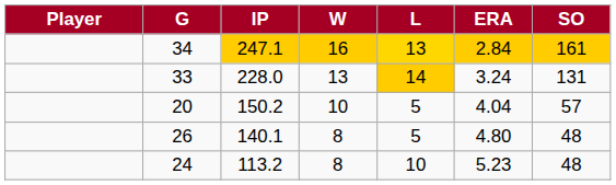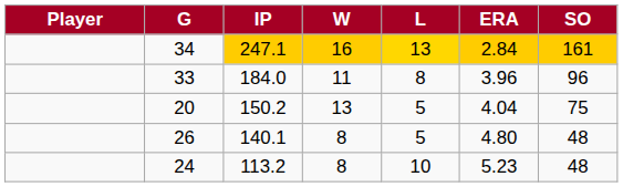 <table class="wikitable sortable">
 <tr>
 <th style="background:#A50024;color:white;" width="16%">Player</th>
 <th style="background:#A50024;color:white;" width="9%">G</th>
 <th style="background:#A50024;color:white;" width="9%">IP</th>
 <th style="background:#A50024;color:white;" width="9%">W</th>
 <th style="background:#A50024;color:white;" width="9%">L</th>
 <th style="background:#A50024;color:white;" width="9%">ERA</th>
 <th style="background:#A50024;color:white;" width="9%">SO</th>
 </tr>
 <tr align="center">
 <td></td>
 <td>34</td>
 <td bgcolor="#FFCC00">247.1</td>
 <td bgcolor="#FFCC00">16</td>
 <td style="background: gold;">13</td>
 <td bgcolor="#FFCC00">2.84</td>
 <td bgcolor="#FFCC00">161</td>
 </tr>
 <tr align="center">
 <td></td>
 <td>33</td>
-<td>228.0</td>
-<td>13</td>
-<td bgcolor="#FFCC00">14</td>
-<td>3.24</td>
-<td>131</td>
+<td>184.0</td>
+<td>11</td>
+<td>8</td>
+<td>3.96</td>
+<td>96</td>
 </tr>
 <tr align="center">
 <td></td>
 <td>20</td>
 <td>150.2</td>
-<td>10</td>
+<td>13</td>
 <td>5</td>
 <td>4.04</td>
-<td>57</td>
+<td>75</td>
 </tr>
 <tr align="center">
 <td></td>
 <td>26</td>
 <td>140.1</td>
 <td>8</td>
 <td>5</td>
 <td>4.80</td>
 <td>48</td>
 </tr>
 <tr align="center">
 <td></td>
 <td>24</td>
 <td>113.2</td>
 <td>8</td>
 <td>10</td>
 <td>5.23</td>
 <td>48</td>
 </tr>
 </table>
